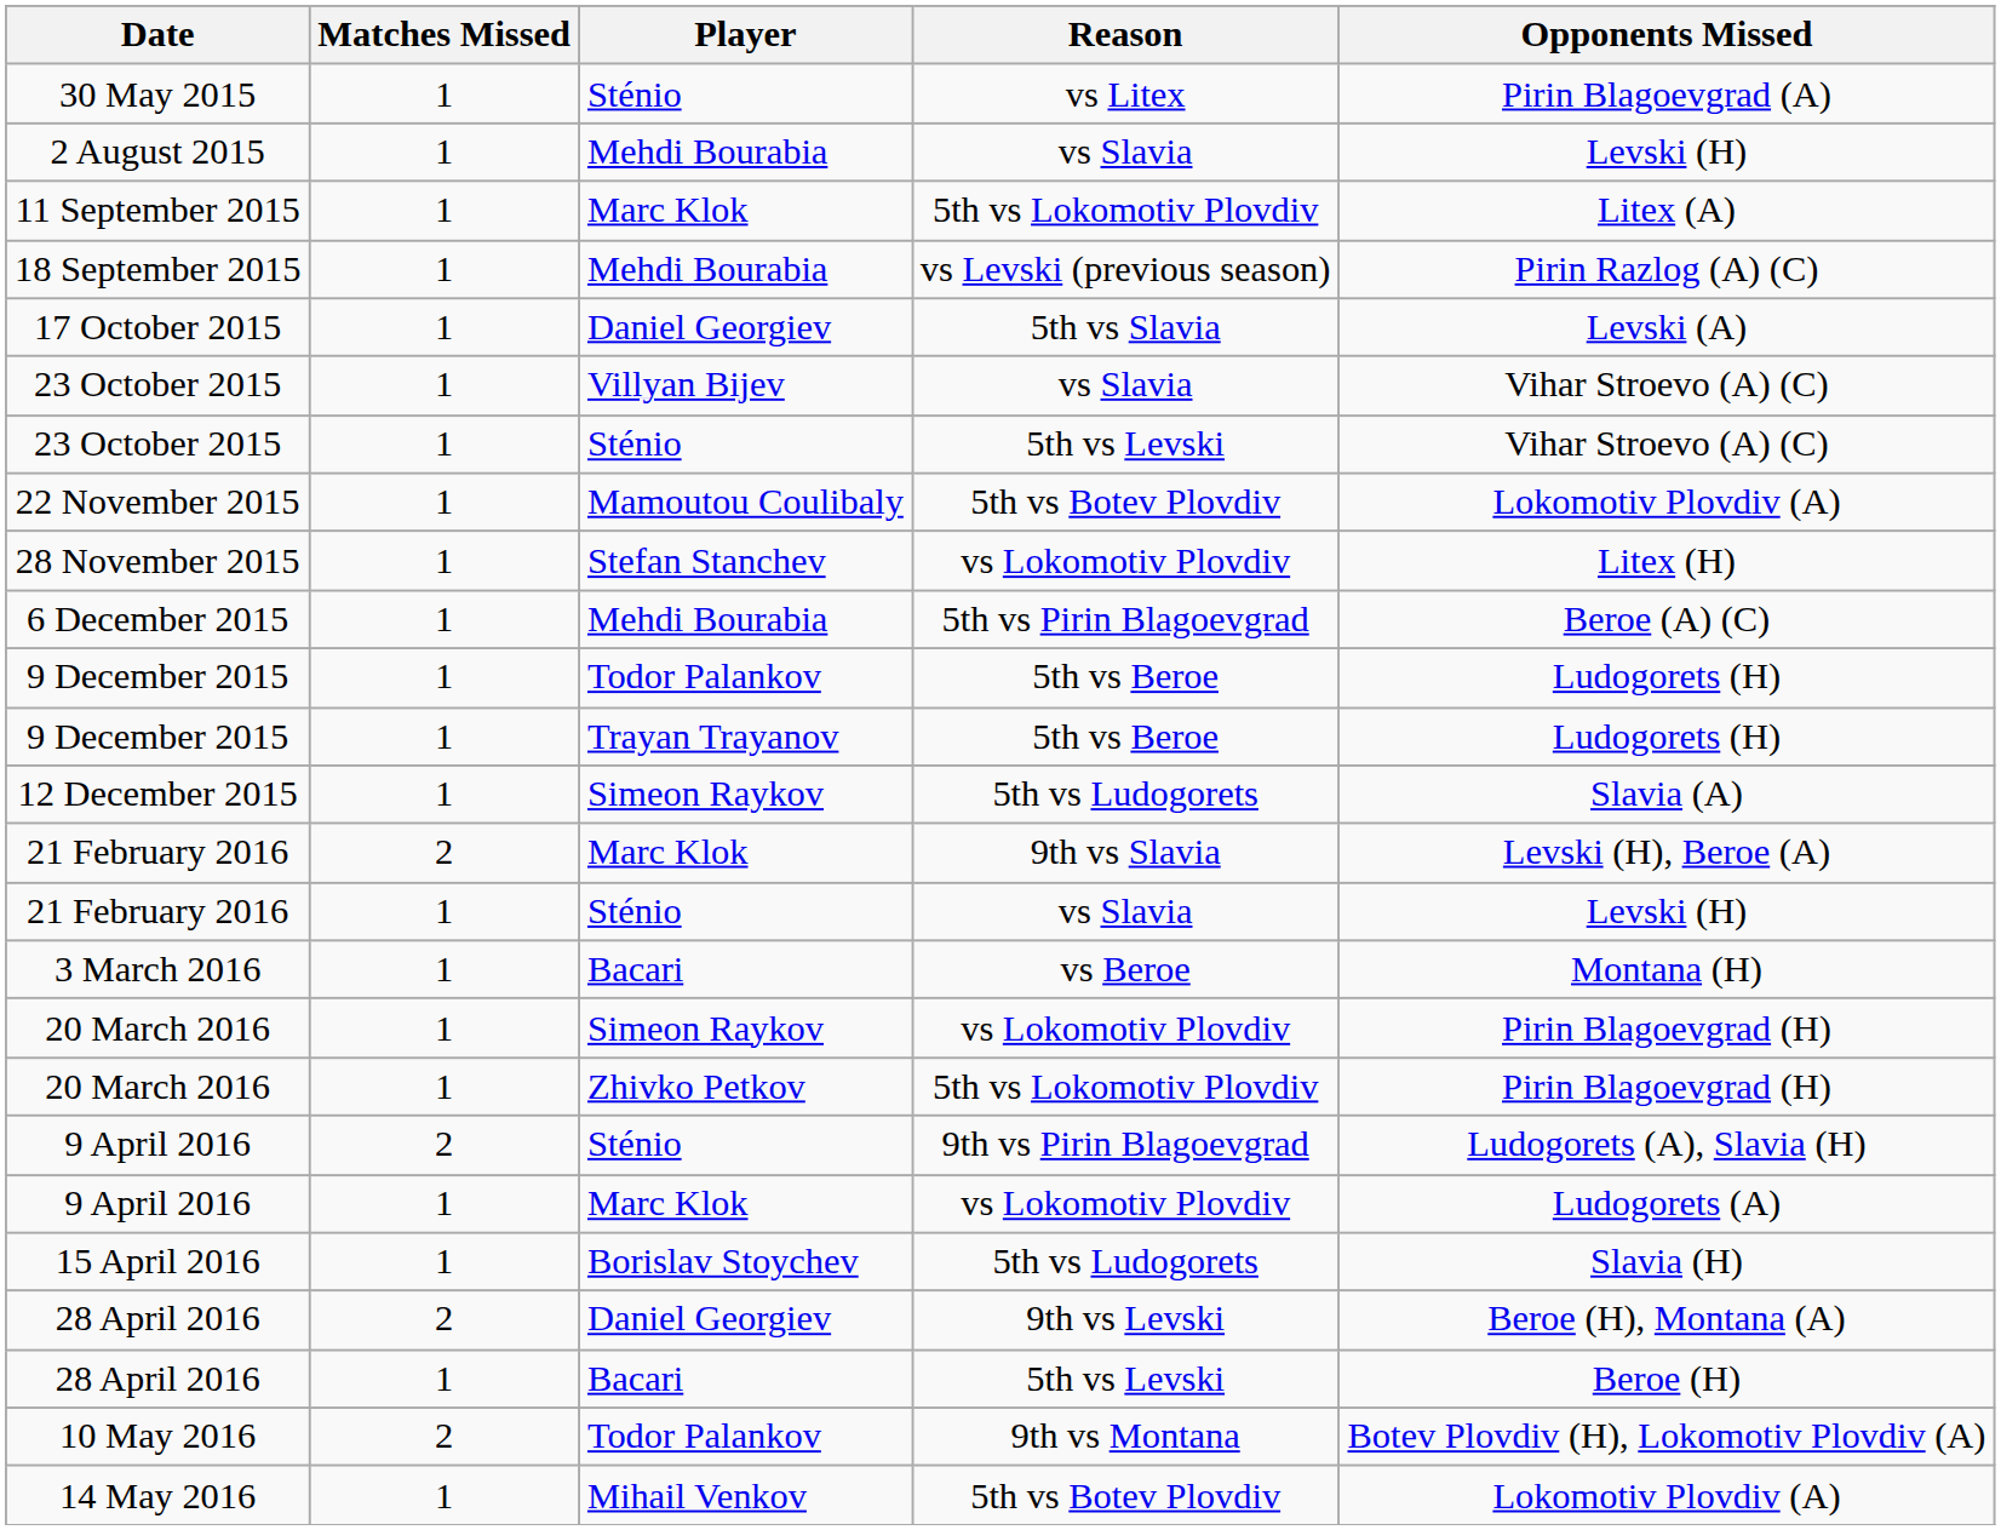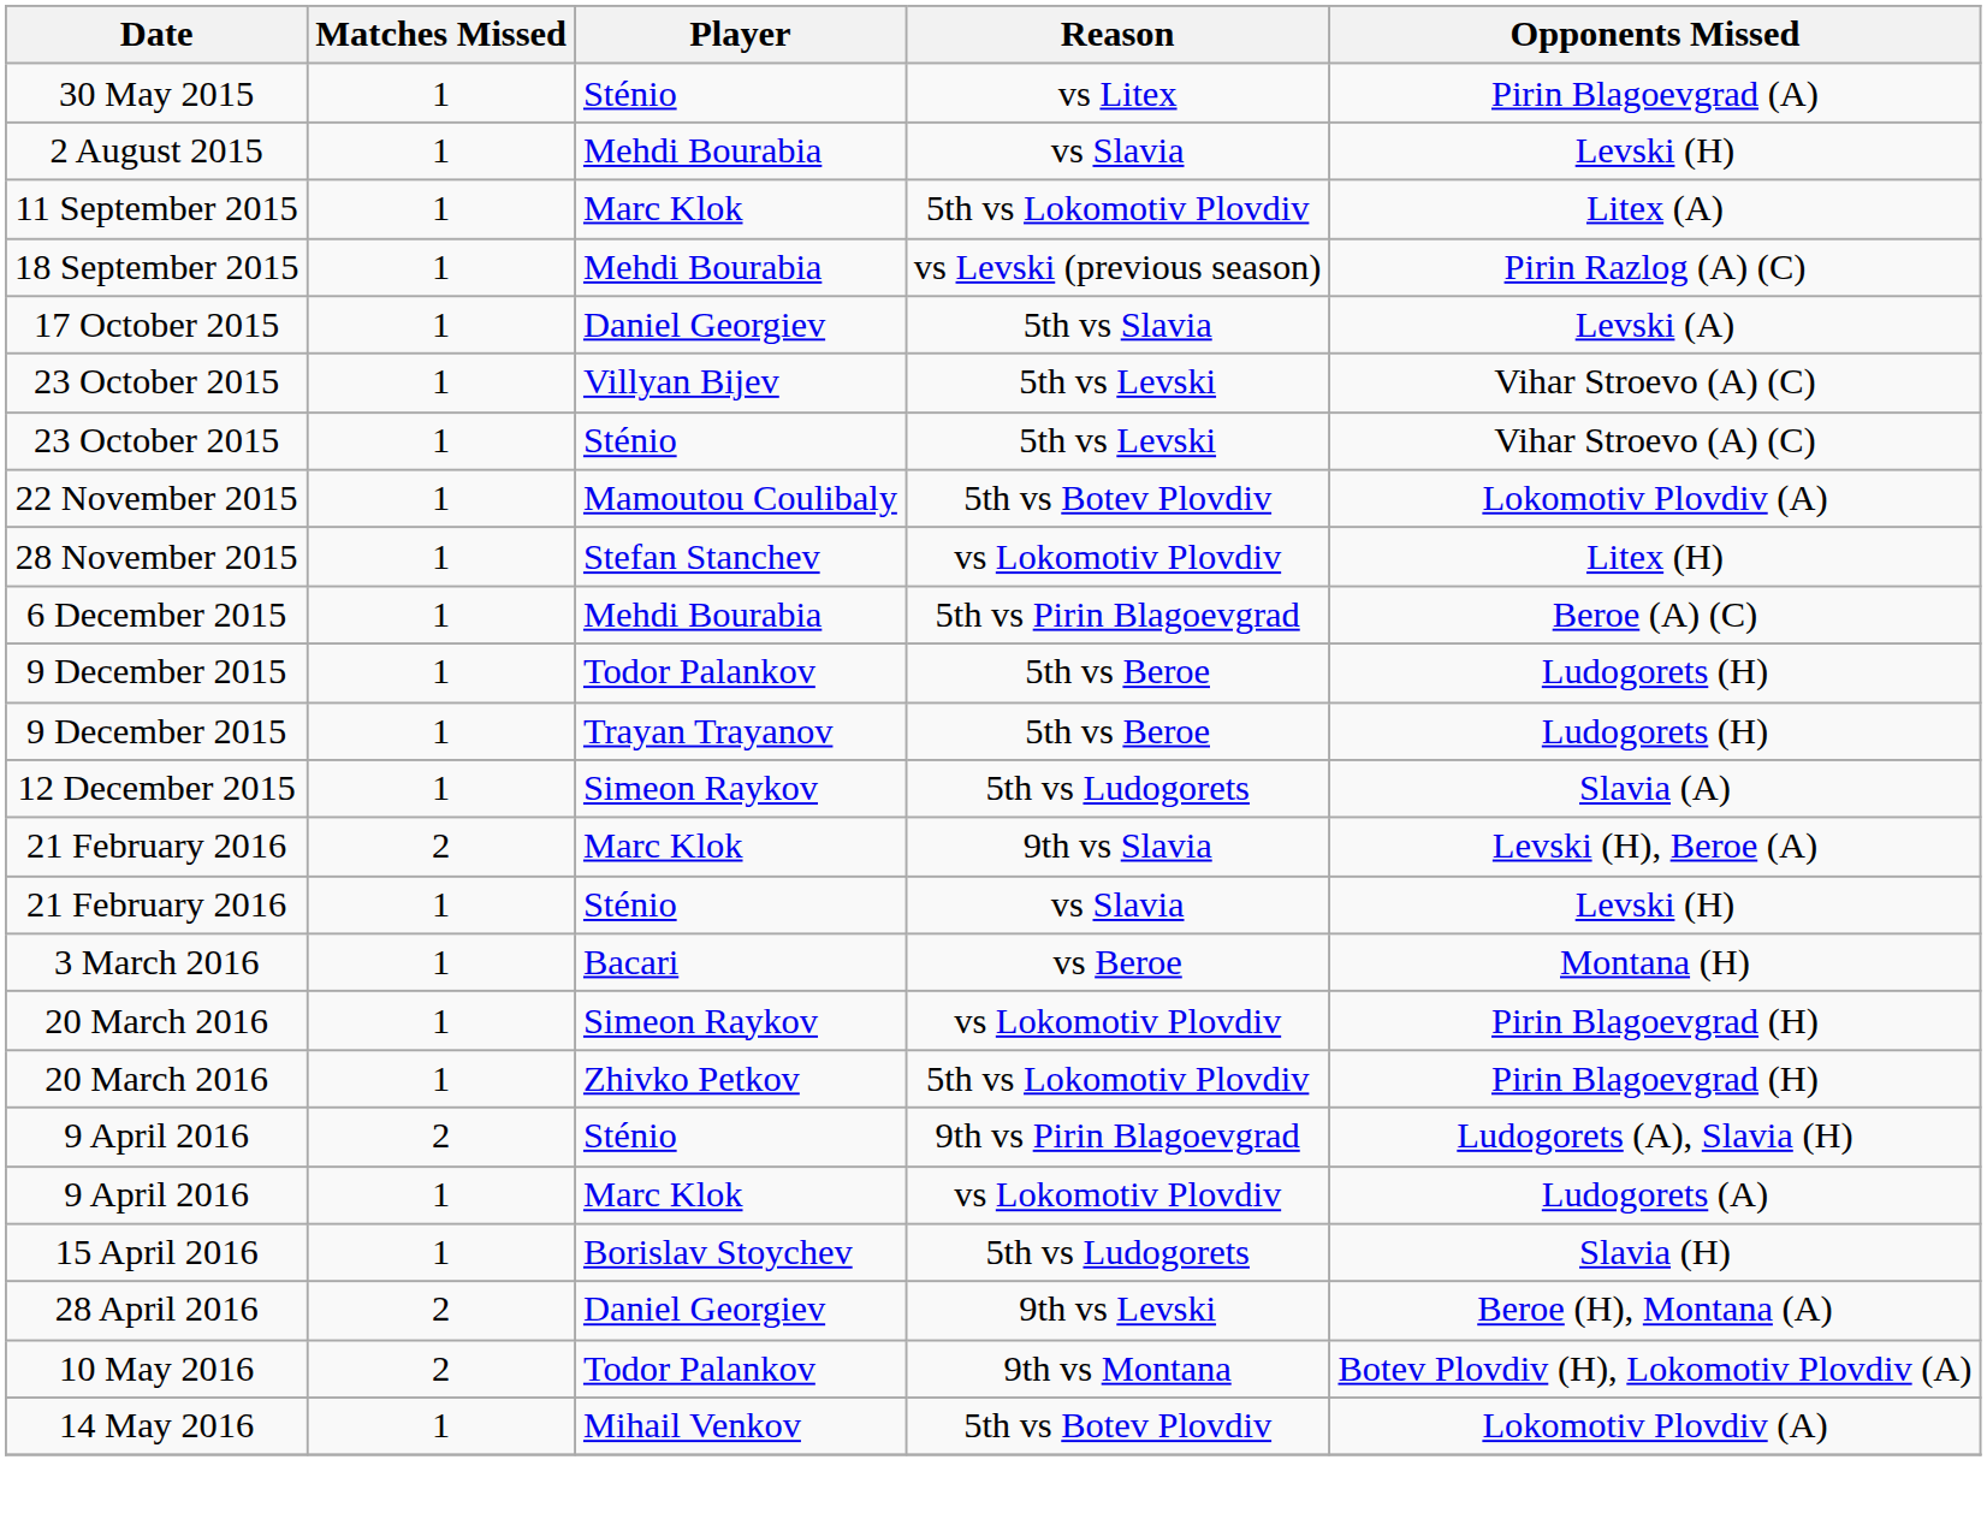 <table class="wikitable" style="text-align: center">
 <tr>
 <th>Date</th>
 <th>Matches Missed</th>
 <th>Player</th>
 <th>Reason</th>
 <th>Opponents Missed</th>
 </tr>
 <tr>
 <td>30 May 2015</td>
 <td>1</td>
 <td style="text-align:left;"> <a href='#'>Sténio</a></td>
 <td> vs <a href='#'>Litex</a></td>
 <td><a href='#'>Pirin Blagoevgrad</a> (A)</td>
 </tr>
 <tr>
 <td>2 August 2015</td>
 <td>1</td>
 <td style="text-align:left;"> <a href='#'>Mehdi Bourabia</a></td>
 <td> vs <a href='#'>Slavia</a></td>
 <td><a href='#'>Levski</a> (H)</td>
 </tr>
 <tr>
 <td>11 September 2015</td>
 <td>1</td>
 <td style="text-align:left;"> <a href='#'>Marc Klok</a></td>
 <td>5th  vs <a href='#'>Lokomotiv Plovdiv</a></td>
 <td><a href='#'>Litex</a> (A)</td>
 </tr>
 <tr>
 <td>18 September 2015</td>
 <td>1</td>
 <td style="text-align:left;"> <a href='#'>Mehdi Bourabia</a></td>
 <td> vs <a href='#'>Levski</a> (previous season)</td>
 <td><a href='#'>Pirin Razlog</a> (A) (C)</td>
 </tr>
 <tr>
 <td>17 October 2015</td>
 <td>1</td>
 <td style="text-align:left;"> <a href='#'>Daniel Georgiev</a></td>
 <td>5th  vs <a href='#'>Slavia</a></td>
 <td><a href='#'>Levski</a> (A)</td>
 </tr>
 <tr>
 <td>23 October 2015</td>
 <td>1</td>
 <td style="text-align:left;"> <a href='#'>Villyan Bijev</a></td>
-<td> vs <a href='#'>Slavia</a></td>
+<td>5th  vs <a href='#'>Levski</a></td>
 <td>Vihar Stroevo (A) (C)</td>
 </tr>
 <tr>
 <td>23 October 2015</td>
 <td>1</td>
 <td style="text-align:left;"> <a href='#'>Sténio</a></td>
 <td>5th  vs <a href='#'>Levski</a></td>
 <td>Vihar Stroevo (A) (C)</td>
 </tr>
 <tr>
 <td>22 November 2015</td>
 <td>1</td>
 <td style="text-align:left;"> <a href='#'>Mamoutou Coulibaly</a></td>
 <td>5th  vs <a href='#'>Botev Plovdiv</a></td>
 <td><a href='#'>Lokomotiv Plovdiv</a> (A)</td>
 </tr>
 <tr>
 <td>28 November 2015</td>
 <td>1</td>
 <td style="text-align:left;"> <a href='#'>Stefan Stanchev</a></td>
 <td> vs <a href='#'>Lokomotiv Plovdiv</a></td>
 <td><a href='#'>Litex</a> (H)</td>
 </tr>
 <tr>
 <td>6 December 2015</td>
 <td>1</td>
 <td style="text-align:left;"> <a href='#'>Mehdi Bourabia</a></td>
 <td>5th  vs <a href='#'>Pirin Blagoevgrad</a></td>
 <td><a href='#'>Beroe</a> (A) (C)</td>
 </tr>
 <tr>
 <td>9 December 2015</td>
 <td>1</td>
 <td style="text-align:left;"> <a href='#'>Todor Palankov</a></td>
 <td>5th  vs <a href='#'>Beroe</a></td>
 <td><a href='#'>Ludogorets</a> (H)</td>
 </tr>
 <tr>
 <td>9 December 2015</td>
 <td>1</td>
 <td style="text-align:left;"> <a href='#'>Trayan Trayanov</a></td>
 <td>5th  vs <a href='#'>Beroe</a></td>
 <td><a href='#'>Ludogorets</a> (H)</td>
 </tr>
 <tr>
 <td>12 December 2015</td>
 <td>1</td>
 <td style="text-align:left;"> <a href='#'>Simeon Raykov</a></td>
 <td>5th  vs <a href='#'>Ludogorets</a></td>
 <td><a href='#'>Slavia</a> (A)</td>
 </tr>
 <tr>
 <td>21 February 2016</td>
 <td>2</td>
 <td style="text-align:left;"> <a href='#'>Marc Klok</a></td>
 <td>9th  vs <a href='#'>Slavia</a></td>
 <td><a href='#'>Levski</a> (H), <a href='#'>Beroe</a> (A)</td>
 </tr>
 <tr>
 <td>21 February 2016</td>
 <td>1</td>
 <td style="text-align:left;"> <a href='#'>Sténio</a></td>
 <td> vs <a href='#'>Slavia</a></td>
 <td><a href='#'>Levski</a> (H)</td>
 </tr>
 <tr>
 <td>3 March 2016</td>
 <td>1</td>
 <td style="text-align:left;"> <a href='#'>Bacari</a></td>
 <td> vs <a href='#'>Beroe</a></td>
 <td><a href='#'>Montana</a> (H)</td>
 </tr>
 <tr>
 <td>20 March 2016</td>
 <td>1</td>
 <td style="text-align:left;"> <a href='#'>Simeon Raykov</a></td>
 <td> vs <a href='#'>Lokomotiv Plovdiv</a></td>
 <td><a href='#'>Pirin Blagoevgrad</a> (H)</td>
 </tr>
 <tr>
 <td>20 March 2016</td>
 <td>1</td>
 <td style="text-align:left;"> <a href='#'>Zhivko Petkov</a></td>
 <td>5th  vs <a href='#'>Lokomotiv Plovdiv</a></td>
 <td><a href='#'>Pirin Blagoevgrad</a> (H)</td>
 </tr>
 <tr>
 <td>9 April 2016</td>
 <td>2</td>
 <td style="text-align:left;"> <a href='#'>Sténio</a></td>
 <td>9th  vs <a href='#'>Pirin Blagoevgrad</a></td>
 <td><a href='#'>Ludogorets</a> (A), <a href='#'>Slavia</a> (H)</td>
 </tr>
 <tr>
 <td>9 April 2016</td>
 <td>1</td>
 <td style="text-align:left;"> <a href='#'>Marc Klok</a></td>
 <td> vs <a href='#'>Lokomotiv Plovdiv</a></td>
 <td><a href='#'>Ludogorets</a> (A)</td>
 </tr>
 <tr>
 <td>15 April 2016</td>
 <td>1</td>
 <td style="text-align:left;"> <a href='#'>Borislav Stoychev</a></td>
 <td>5th  vs <a href='#'>Ludogorets</a></td>
 <td><a href='#'>Slavia</a> (H)</td>
 </tr>
 <tr>
 <td>28 April 2016</td>
 <td>2</td>
 <td style="text-align:left;"> <a href='#'>Daniel Georgiev</a></td>
 <td>9th  vs <a href='#'>Levski</a></td>
 <td><a href='#'>Beroe</a> (H), <a href='#'>Montana</a> (A)</td>
 </tr>
 <tr>
-<td>28 April 2016</td>
-<td>1</td>
-<td style="text-align:left;"> <a href='#'>Bacari</a></td>
-<td>5th  vs <a href='#'>Levski</a></td>
-<td><a href='#'>Beroe</a> (H)</td>
-</tr>
-<tr>
 <td>10 May 2016</td>
 <td>2</td>
 <td style="text-align:left;"> <a href='#'>Todor Palankov</a></td>
 <td>9th  vs <a href='#'>Montana</a></td>
 <td><a href='#'>Botev Plovdiv</a> (H), <a href='#'>Lokomotiv Plovdiv</a> (A)</td>
 </tr>
 <tr>
 <td>14 May 2016</td>
 <td>1</td>
 <td style="text-align:left;"> <a href='#'>Mihail Venkov</a></td>
 <td>5th  vs <a href='#'>Botev Plovdiv</a></td>
 <td><a href='#'>Lokomotiv Plovdiv</a> (A)</td>
 </tr>
 <tr>
 </tr>
 </table>
